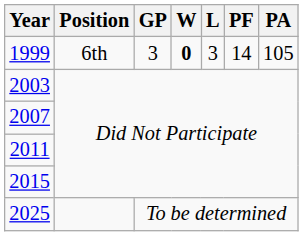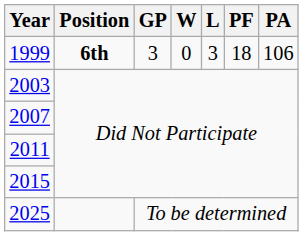 <table class="wikitable" style="text-align: center;">
 <tr>
 <th>Year</th>
 <th>Position</th>
 <th>GP</th>
 <th>W</th>
 <th>L</th>
 <th>PF</th>
 <th>PA</th>
 </tr>
 <tr>
 <td> <a href='#'>1999</a></td>
-<td>6th</td>
+<td><strong>6th</strong></td>
 <td>3</td>
-<td><strong>0</strong></td>
+<td>0</td>
 <td>3</td>
-<td>14</td>
-<td>105</td>
+<td>18</td>
+<td>106</td>
 </tr>
 <tr>
 <td> <a href='#'>2003</a></td>
 <td colspan=6 rowspan=4><em>Did Not Participate</em></td>
 </tr>
 <tr>
 <td> <a href='#'>2007</a></td>
 </tr>
 <tr>
 <td> <a href='#'>2011</a></td>
 </tr>
 <tr>
 <td> <a href='#'>2015</a></td>
 </tr>
 <tr>
 <td><a href='#'>2025</a></td>
 <td></td>
 <td colspan=6 rowspan=1><em>To be determined</em></td>
 </tr>
 </table>
